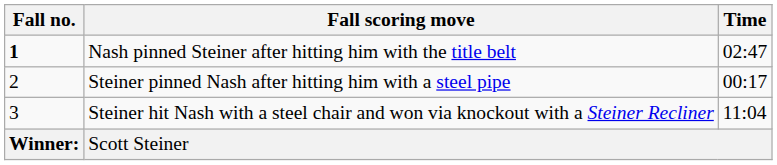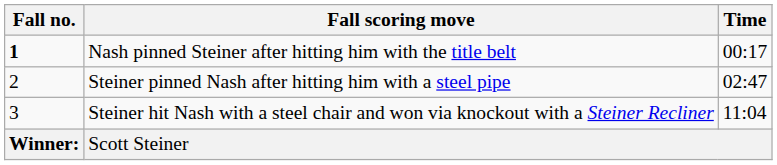 <table class="wikitable">
 <tr>
 <th>Fall no.</th>
 <th>Fall scoring move</th>
 <th>Time</th>
 </tr>
 <tr>
 <td><strong>1</strong></td>
 <td>Nash pinned Steiner after hitting him with the <a href='#'>title belt</a></td>
-<td>02:47</td>
+<td>00:17</td>
 </tr>
 <tr>
 <td>2</td>
 <td>Steiner pinned Nash after hitting him with a <a href='#'>steel pipe</a></td>
-<td>00:17</td>
+<td>02:47</td>
 </tr>
 <tr>
 <td>3</td>
 <td>Steiner hit Nash with a steel chair and won via knockout with a <em><a href='#'>Steiner Recliner</a></em></td>
 <td>11:04</td>
 </tr>
 <tr>
 <th>Winner:</th>
 <td colspan="5" bgcolor="#f2f2f2">Scott Steiner</td>
 </tr>
 </table>
